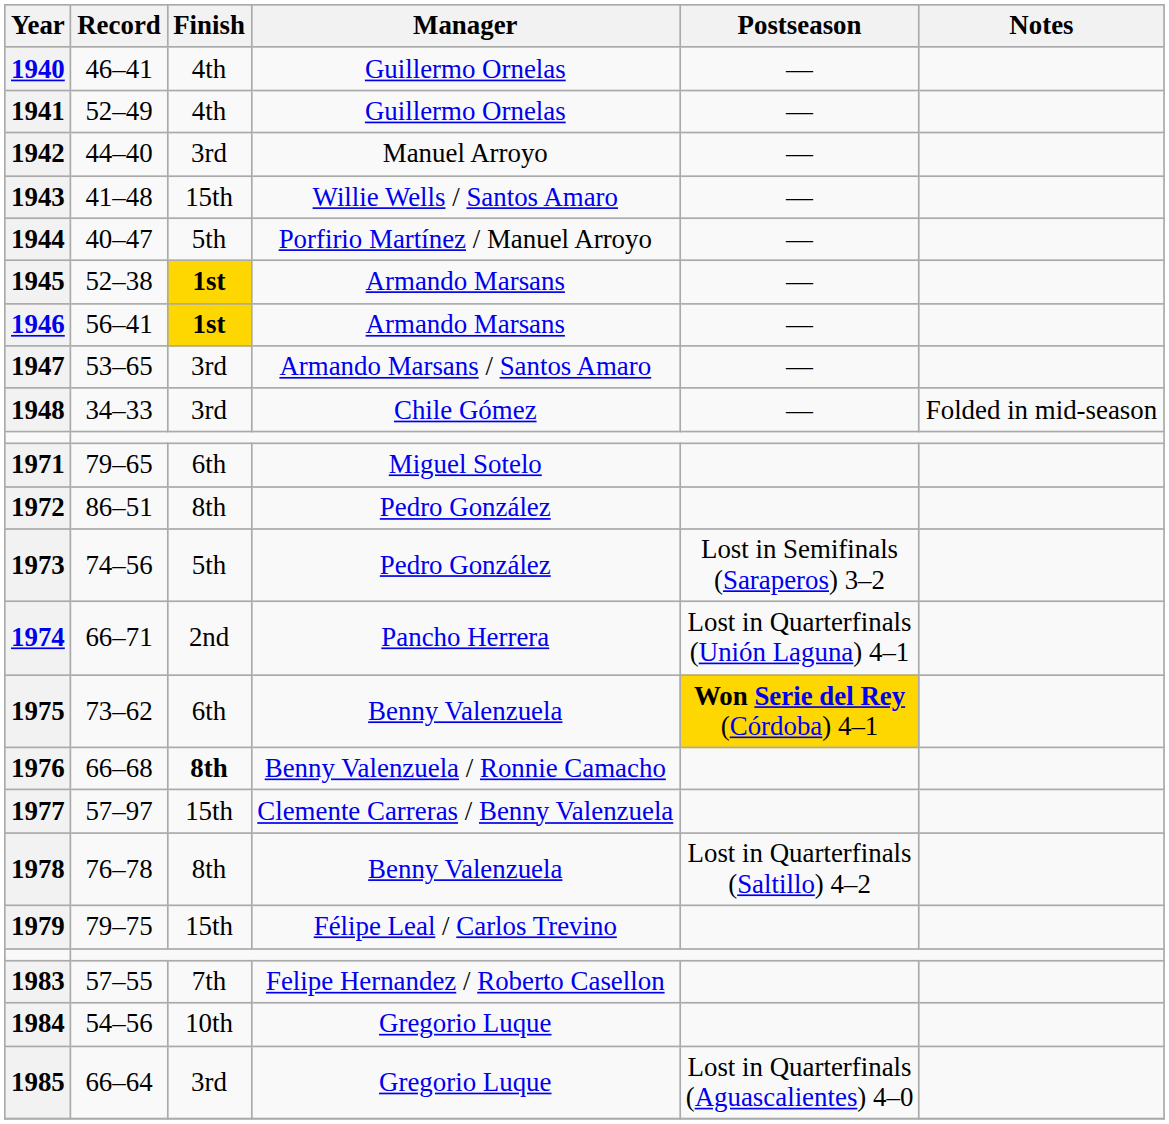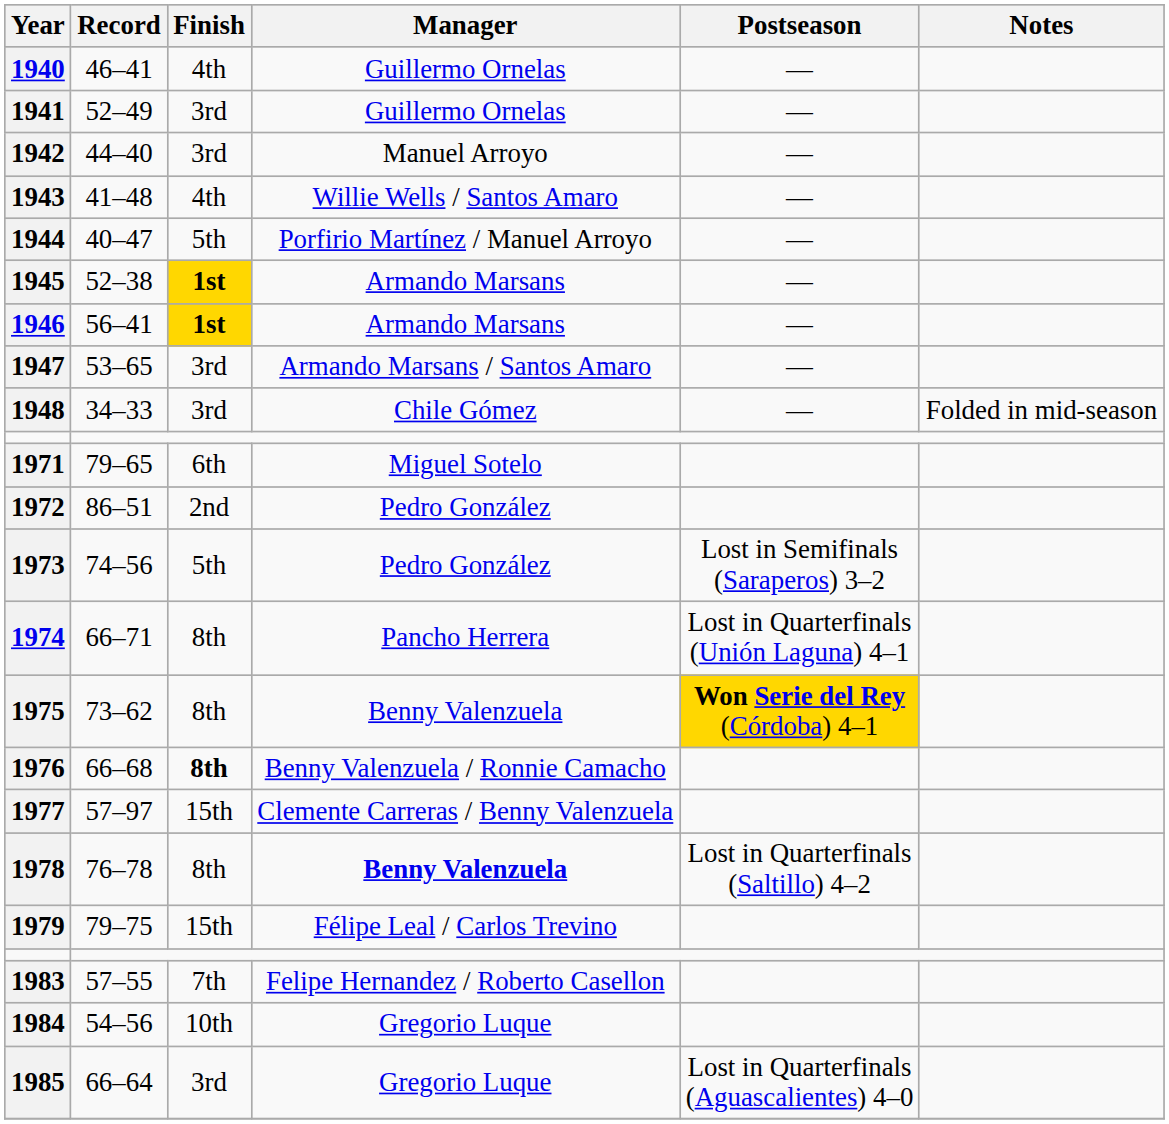 <table class="wikitable plainrowheaders sortable" style="text-align:center;">
 <tr>
 <th scope="col">Year</th>
 <th scope="col">Record</th>
 <th scope="col">Finish</th>
 <th scope="col">Manager</th>
 <th scope="col">Postseason</th>
 <th scope="col" class="unsortable">Notes</th>
 </tr>
 <tr>
 <th scope="row" style="text-align:center;"><a href='#'>1940</a></th>
 <td>46–41</td>
 <td>4th</td>
 <td><a href='#'>Guillermo Ornelas</a></td>
 <td>—</td>
 <td></td>
 </tr>
 <tr align=center>
 <th scope="row" style="text-align:center;">1941</th>
 <td>52–49</td>
-<td>4th</td>
+<td>3rd</td>
 <td><a href='#'>Guillermo Ornelas</a></td>
 <td>—</td>
 <td></td>
 </tr>
 <tr align=center>
 <th scope="row" style="text-align:center;">1942</th>
 <td>44–40</td>
 <td>3rd</td>
 <td>Manuel Arroyo</td>
 <td>—</td>
 <td></td>
 </tr>
 <tr align=center>
 <th scope="row" style="text-align:center;">1943</th>
 <td>41–48</td>
-<td>15th</td>
+<td>4th</td>
 <td><a href='#'>Willie Wells</a> / <a href='#'>Santos Amaro</a></td>
 <td>—</td>
 <td></td>
 </tr>
 <tr align=center>
 <th scope="row" style="text-align:center;">1944</th>
 <td>40–47</td>
 <td>5th</td>
 <td><a href='#'>Porfirio Martínez</a> / Manuel Arroyo</td>
 <td>—</td>
 <td></td>
 </tr>
 <tr align=center>
 <th scope="row" style="text-align:center;">1945</th>
 <td>52–38</td>
 <td style="background:gold;"><strong>1st</strong></td>
 <td><a href='#'>Armando Marsans</a></td>
 <td>—</td>
 <td></td>
 </tr>
 <tr align=center>
 <th scope="row" style="text-align:center;"><a href='#'>1946</a></th>
 <td>56–41</td>
 <td style="background:gold;"><strong>1st</strong></td>
 <td><a href='#'>Armando Marsans</a></td>
 <td>—</td>
 <td></td>
 </tr>
 <tr align=center>
 <th scope="row" style="text-align:center;">1947</th>
 <td>53–65</td>
 <td>3rd</td>
 <td><a href='#'>Armando Marsans</a> / <a href='#'>Santos Amaro</a></td>
 <td>—</td>
 <td></td>
 </tr>
 <tr align=center>
 <th scope="row" style="text-align:center;">1948</th>
 <td>34–33</td>
 <td>3rd</td>
 <td><a href='#'>Chile Gómez</a></td>
 <td>—</td>
 <td>Folded in mid-season</td>
 </tr>
 <tr align=center>
 <td></td>
 </tr>
 <tr align=center>
 <th scope="row" style="text-align:center;">1971</th>
 <td>79–65</td>
 <td>6th</td>
 <td><a href='#'>Miguel Sotelo</a></td>
 <td></td>
 <td></td>
 </tr>
 <tr align=center>
 <th scope="row" style="text-align:center;">1972</th>
 <td>86–51</td>
-<td>8th</td>
+<td>2nd</td>
 <td><a href='#'>Pedro González</a></td>
 <td></td>
 <td></td>
 </tr>
 <tr align=center>
 <th scope="row" style="text-align:center;">1973</th>
 <td>74–56</td>
 <td>5th</td>
 <td><a href='#'>Pedro González</a></td>
 <td>Lost in Semifinals<br>(<a href='#'>Saraperos</a>) 3–2</td>
 <td></td>
 </tr>
 <tr align=center>
 <th scope="row" style="text-align:center;"><a href='#'>1974</a></th>
 <td>66–71</td>
-<td>2nd</td>
+<td>8th</td>
 <td><a href='#'>Pancho Herrera</a></td>
 <td>Lost in Quarterfinals<br>(<a href='#'>Unión Laguna</a>) 4–1</td>
 <td></td>
 </tr>
 <tr align=center>
 <th scope="row" style="text-align:center;">1975</th>
 <td>73–62</td>
-<td>6th</td>
+<td>8th</td>
 <td><a href='#'>Benny Valenzuela</a></td>
 <td style="background:gold;"><strong>Won <a href='#'>Serie del Rey</a></strong><br>(<a href='#'>Córdoba</a>) 4–1</td>
 <td></td>
 </tr>
 <tr align=center>
 <th scope="row" style="text-align:center;">1976</th>
 <td>66–68</td>
 <td><strong>8th</strong></td>
 <td><a href='#'>Benny Valenzuela</a> / <a href='#'>Ronnie Camacho</a></td>
 <td></td>
 <td></td>
 </tr>
 <tr align=center>
 <th scope="row" style="text-align:center;">1977</th>
 <td>57–97</td>
 <td>15th</td>
 <td><a href='#'>Clemente Carreras</a> / <a href='#'>Benny Valenzuela</a></td>
 <td></td>
 <td></td>
 </tr>
 <tr align=center>
 <th scope="row" style="text-align:center;">1978</th>
 <td>76–78</td>
 <td>8th</td>
-<td><a href='#'>Benny Valenzuela</a></td>
+<td><strong><a href='#'>Benny Valenzuela</a></strong></td>
 <td>Lost in Quarterfinals<br>(<a href='#'>Saltillo</a>) 4–2</td>
 <td></td>
 </tr>
 <tr align=center>
 <th scope="row" style="text-align:center;">1979</th>
 <td>79–75</td>
 <td>15th</td>
 <td><a href='#'>Félipe Leal</a> / <a href='#'>Carlos Trevino</a></td>
 <td></td>
 <td></td>
 </tr>
 <tr align=center>
 <td></td>
 </tr>
 <tr align=center>
 <th scope="row" style="text-align:center;">1983</th>
 <td>57–55</td>
 <td>7th</td>
 <td><a href='#'>Felipe Hernandez</a> / <a href='#'>Roberto Casellon</a></td>
 <td></td>
 <td></td>
 </tr>
 <tr align=center>
 <th scope="row" style="text-align:center;">1984</th>
 <td>54–56</td>
 <td>10th</td>
 <td><a href='#'>Gregorio Luque</a></td>
 <td></td>
 <td></td>
 </tr>
 <tr align=center>
 <th scope="row" style="text-align:center;">1985</th>
 <td>66–64</td>
 <td>3rd</td>
 <td><a href='#'>Gregorio Luque</a></td>
 <td>Lost in Quarterfinals<br>(<a href='#'>Aguascalientes</a>) 4–0</td>
 <td></td>
 </tr>
 <tr align=center>
 </tr>
 </table>
